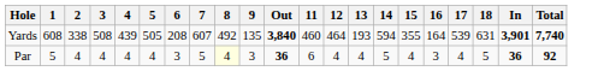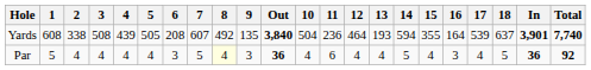 <table class="wikitable" style="text-align:center">
 <tr>
 <th align="left">Hole</th>
 <th>1</th>
 <th>2</th>
 <th>3</th>
 <th>4</th>
 <th>5</th>
 <th>6</th>
 <th>7</th>
 <th>8</th>
 <th>9</th>
 <th>Out</th>
+<th>10</th>
 <th>11</th>
 <th>12</th>
 <th>13</th>
 <th>14</th>
 <th>15</th>
 <th>16</th>
 <th>17</th>
 <th>18</th>
 <th>In</th>
 <th>Total</th>
 </tr>
 <tr>
 <td align="left">Yards</td>
 <td>608</td>
 <td>338</td>
 <td>508</td>
 <td>439</td>
 <td>505</td>
 <td>208</td>
 <td>607</td>
 <td>492</td>
 <td>135</td>
 <td><strong>3,840</strong></td>
-<td>460</td>
+<td>504</td>
+<td>236</td>
 <td>464</td>
 <td>193</td>
 <td>594</td>
 <td>355</td>
 <td>164</td>
 <td>539</td>
-<td>631</td>
+<td>637</td>
 <td><strong>3,901</strong></td>
 <td><strong>7,740</strong></td>
 </tr>
 <tr>
 <td>Par</td>
 <td>5</td>
 <td>4</td>
 <td>4</td>
 <td>4</td>
 <td>4</td>
 <td>3</td>
 <td>5</td>
 <td style="background: lightyellow;">4</td>
 <td>3</td>
 <td><strong>36</strong></td>
+<td>4</td>
 <td>6</td>
 <td>4</td>
 <td>4</td>
 <td>5</td>
 <td>4</td>
 <td>3</td>
 <td>4</td>
 <td>5</td>
 <td><strong>36</strong></td>
 <td><strong>92</strong></td>
 </tr>
 </table>
